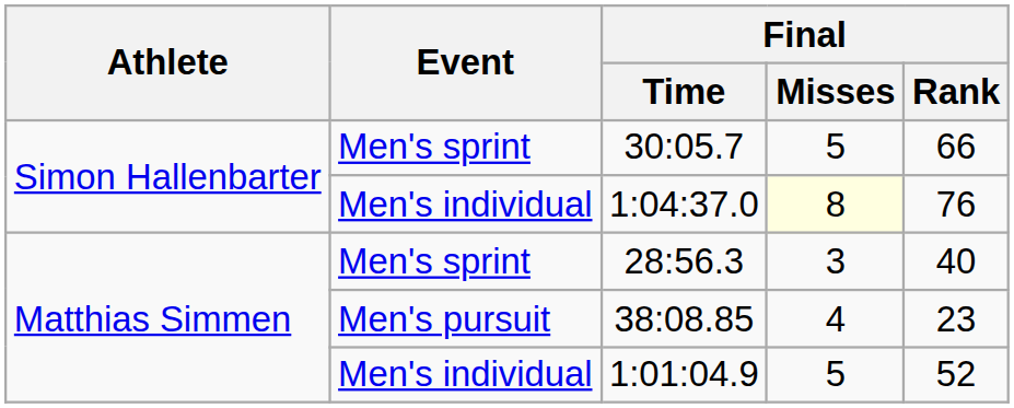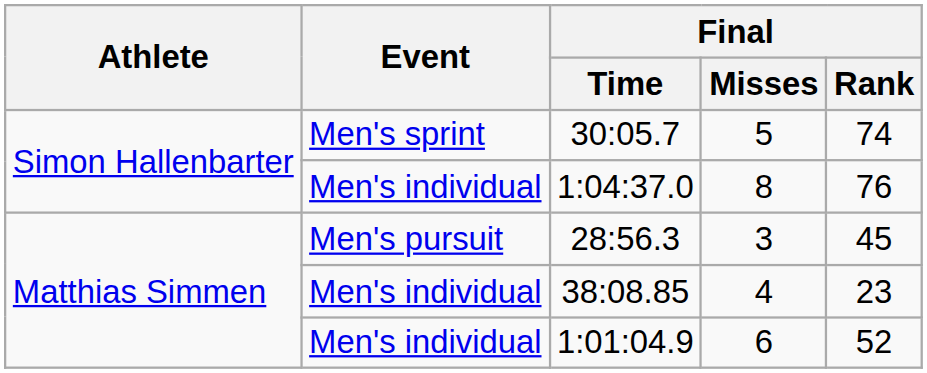 <table class="wikitable" style="font-size:90%">
 <tr>
 <th rowspan="2">Athlete</th>
 <th rowspan="2">Event</th>
 <th colspan="3">Final</th>
 </tr>
 <tr>
 <th>Time</th>
 <th>Misses</th>
 <th>Rank</th>
 </tr>
 <tr>
 <td rowspan=2><a href='#'>Simon Hallenbarter</a></td>
 <td><a href='#'>Men's sprint</a></td>
 <td align="center">30:05.7</td>
 <td align="center">5</td>
-<td align="center">66</td>
+<td align="center">74</td>
 </tr>
 <tr>
 <td><a href='#'>Men's individual</a></td>
 <td align="center">1:04:37.0</td>
-<td align="center" style="background: lightyellow;">8</td>
+<td align="center">8</td>
 <td align="center">76</td>
 </tr>
 <tr>
 <td rowspan=3><a href='#'>Matthias Simmen</a></td>
-<td><a href='#'>Men's sprint</a></td>
+<td><a href='#'>Men's pursuit</a></td>
 <td align="center">28:56.3</td>
 <td align="center">3</td>
-<td align="center">40</td>
+<td align="center">45</td>
 </tr>
 <tr>
-<td><a href='#'>Men's pursuit</a></td>
+<td><a href='#'>Men's individual</a></td>
 <td align="center">38:08.85</td>
 <td align="center">4</td>
 <td align="center">23</td>
 </tr>
 <tr>
 <td><a href='#'>Men's individual</a></td>
 <td align="center">1:01:04.9</td>
-<td align="center">5</td>
+<td align="center">6</td>
 <td align="center">52</td>
 </tr>
 </table>
